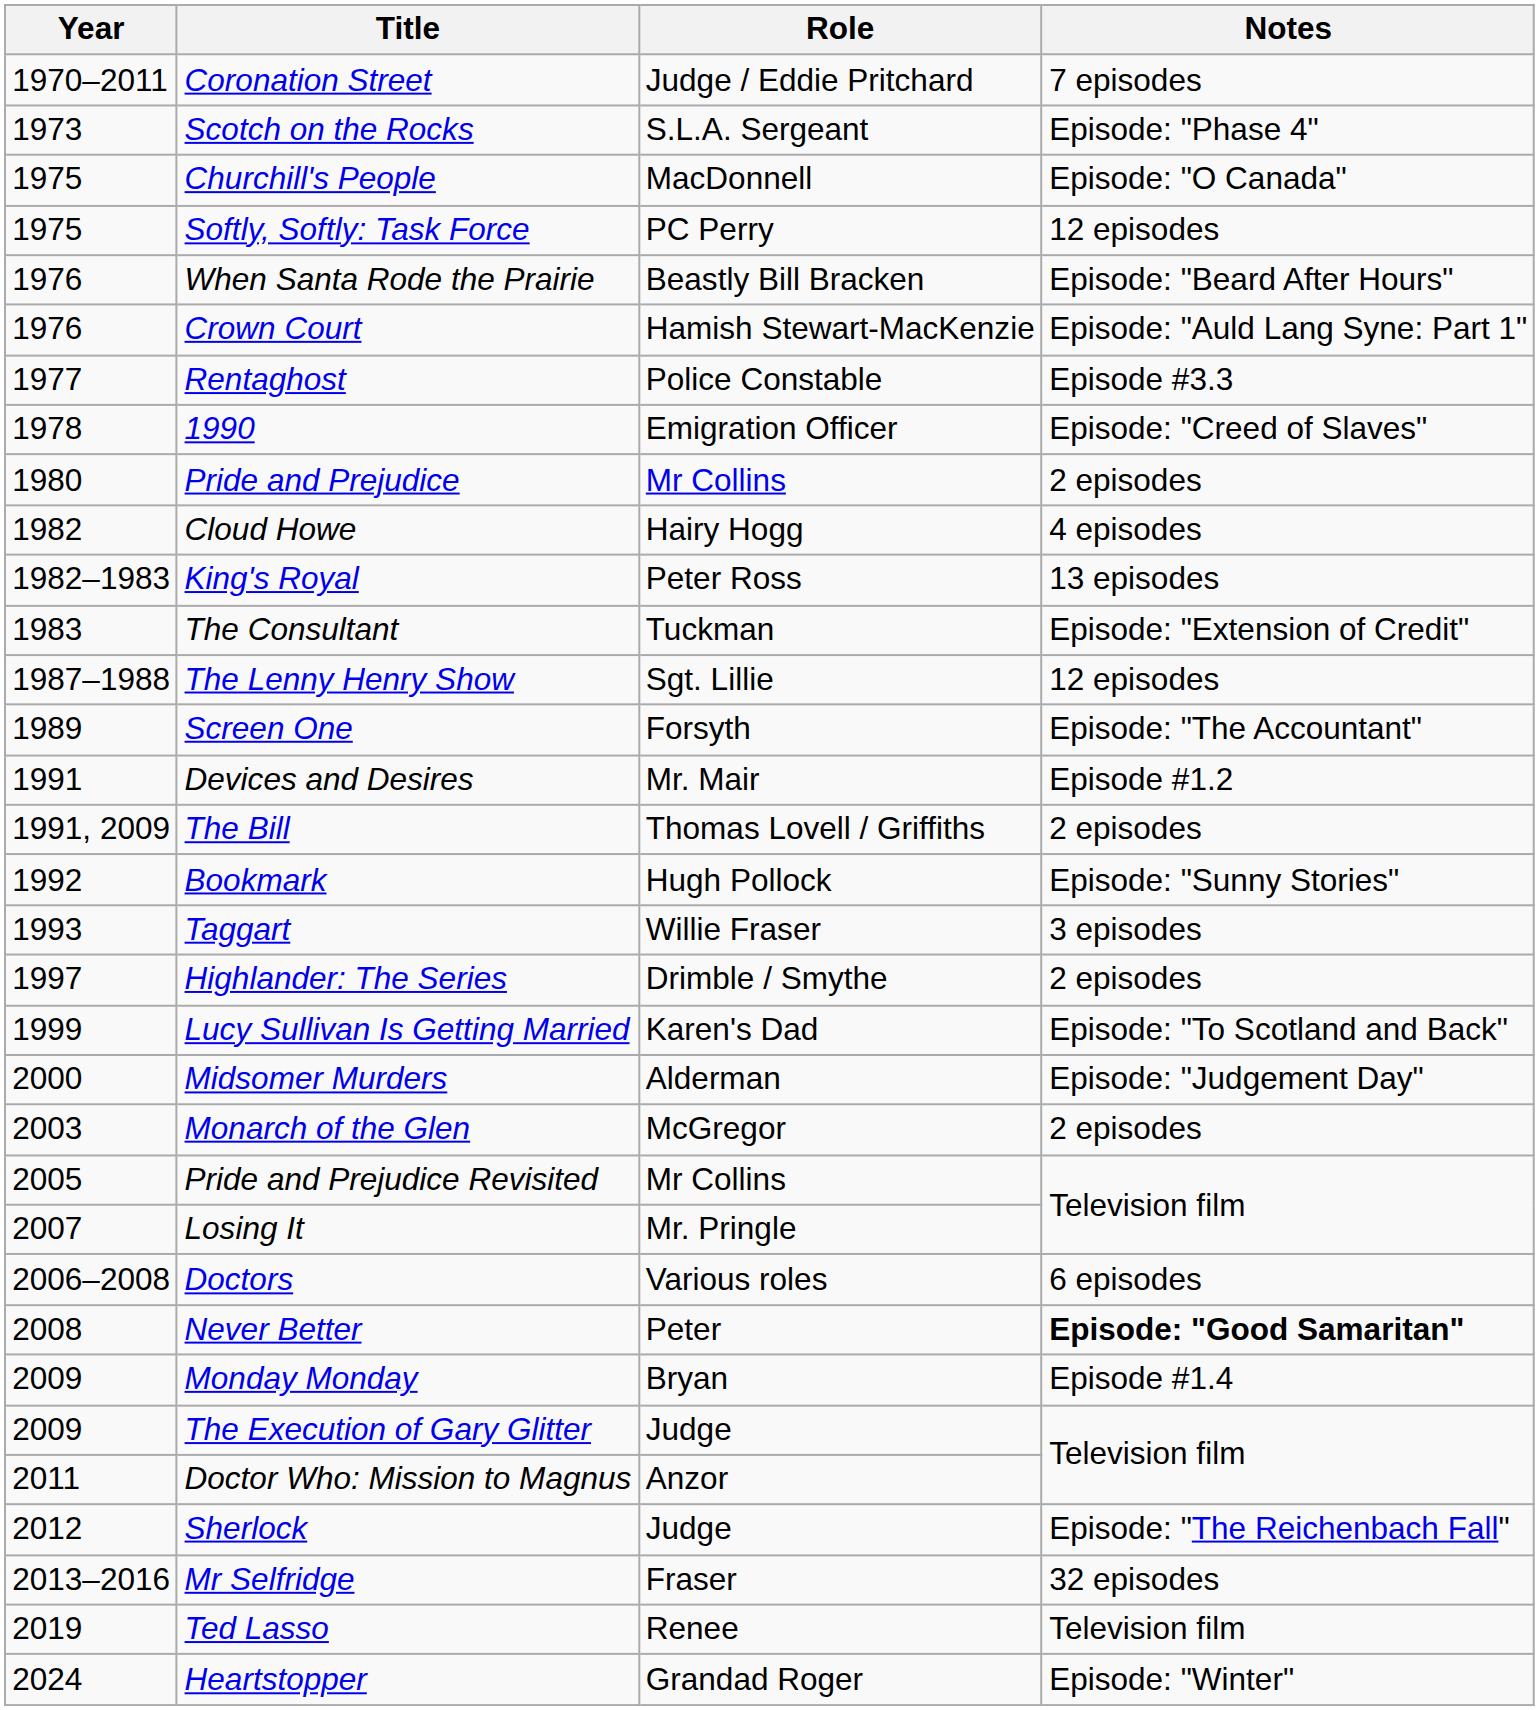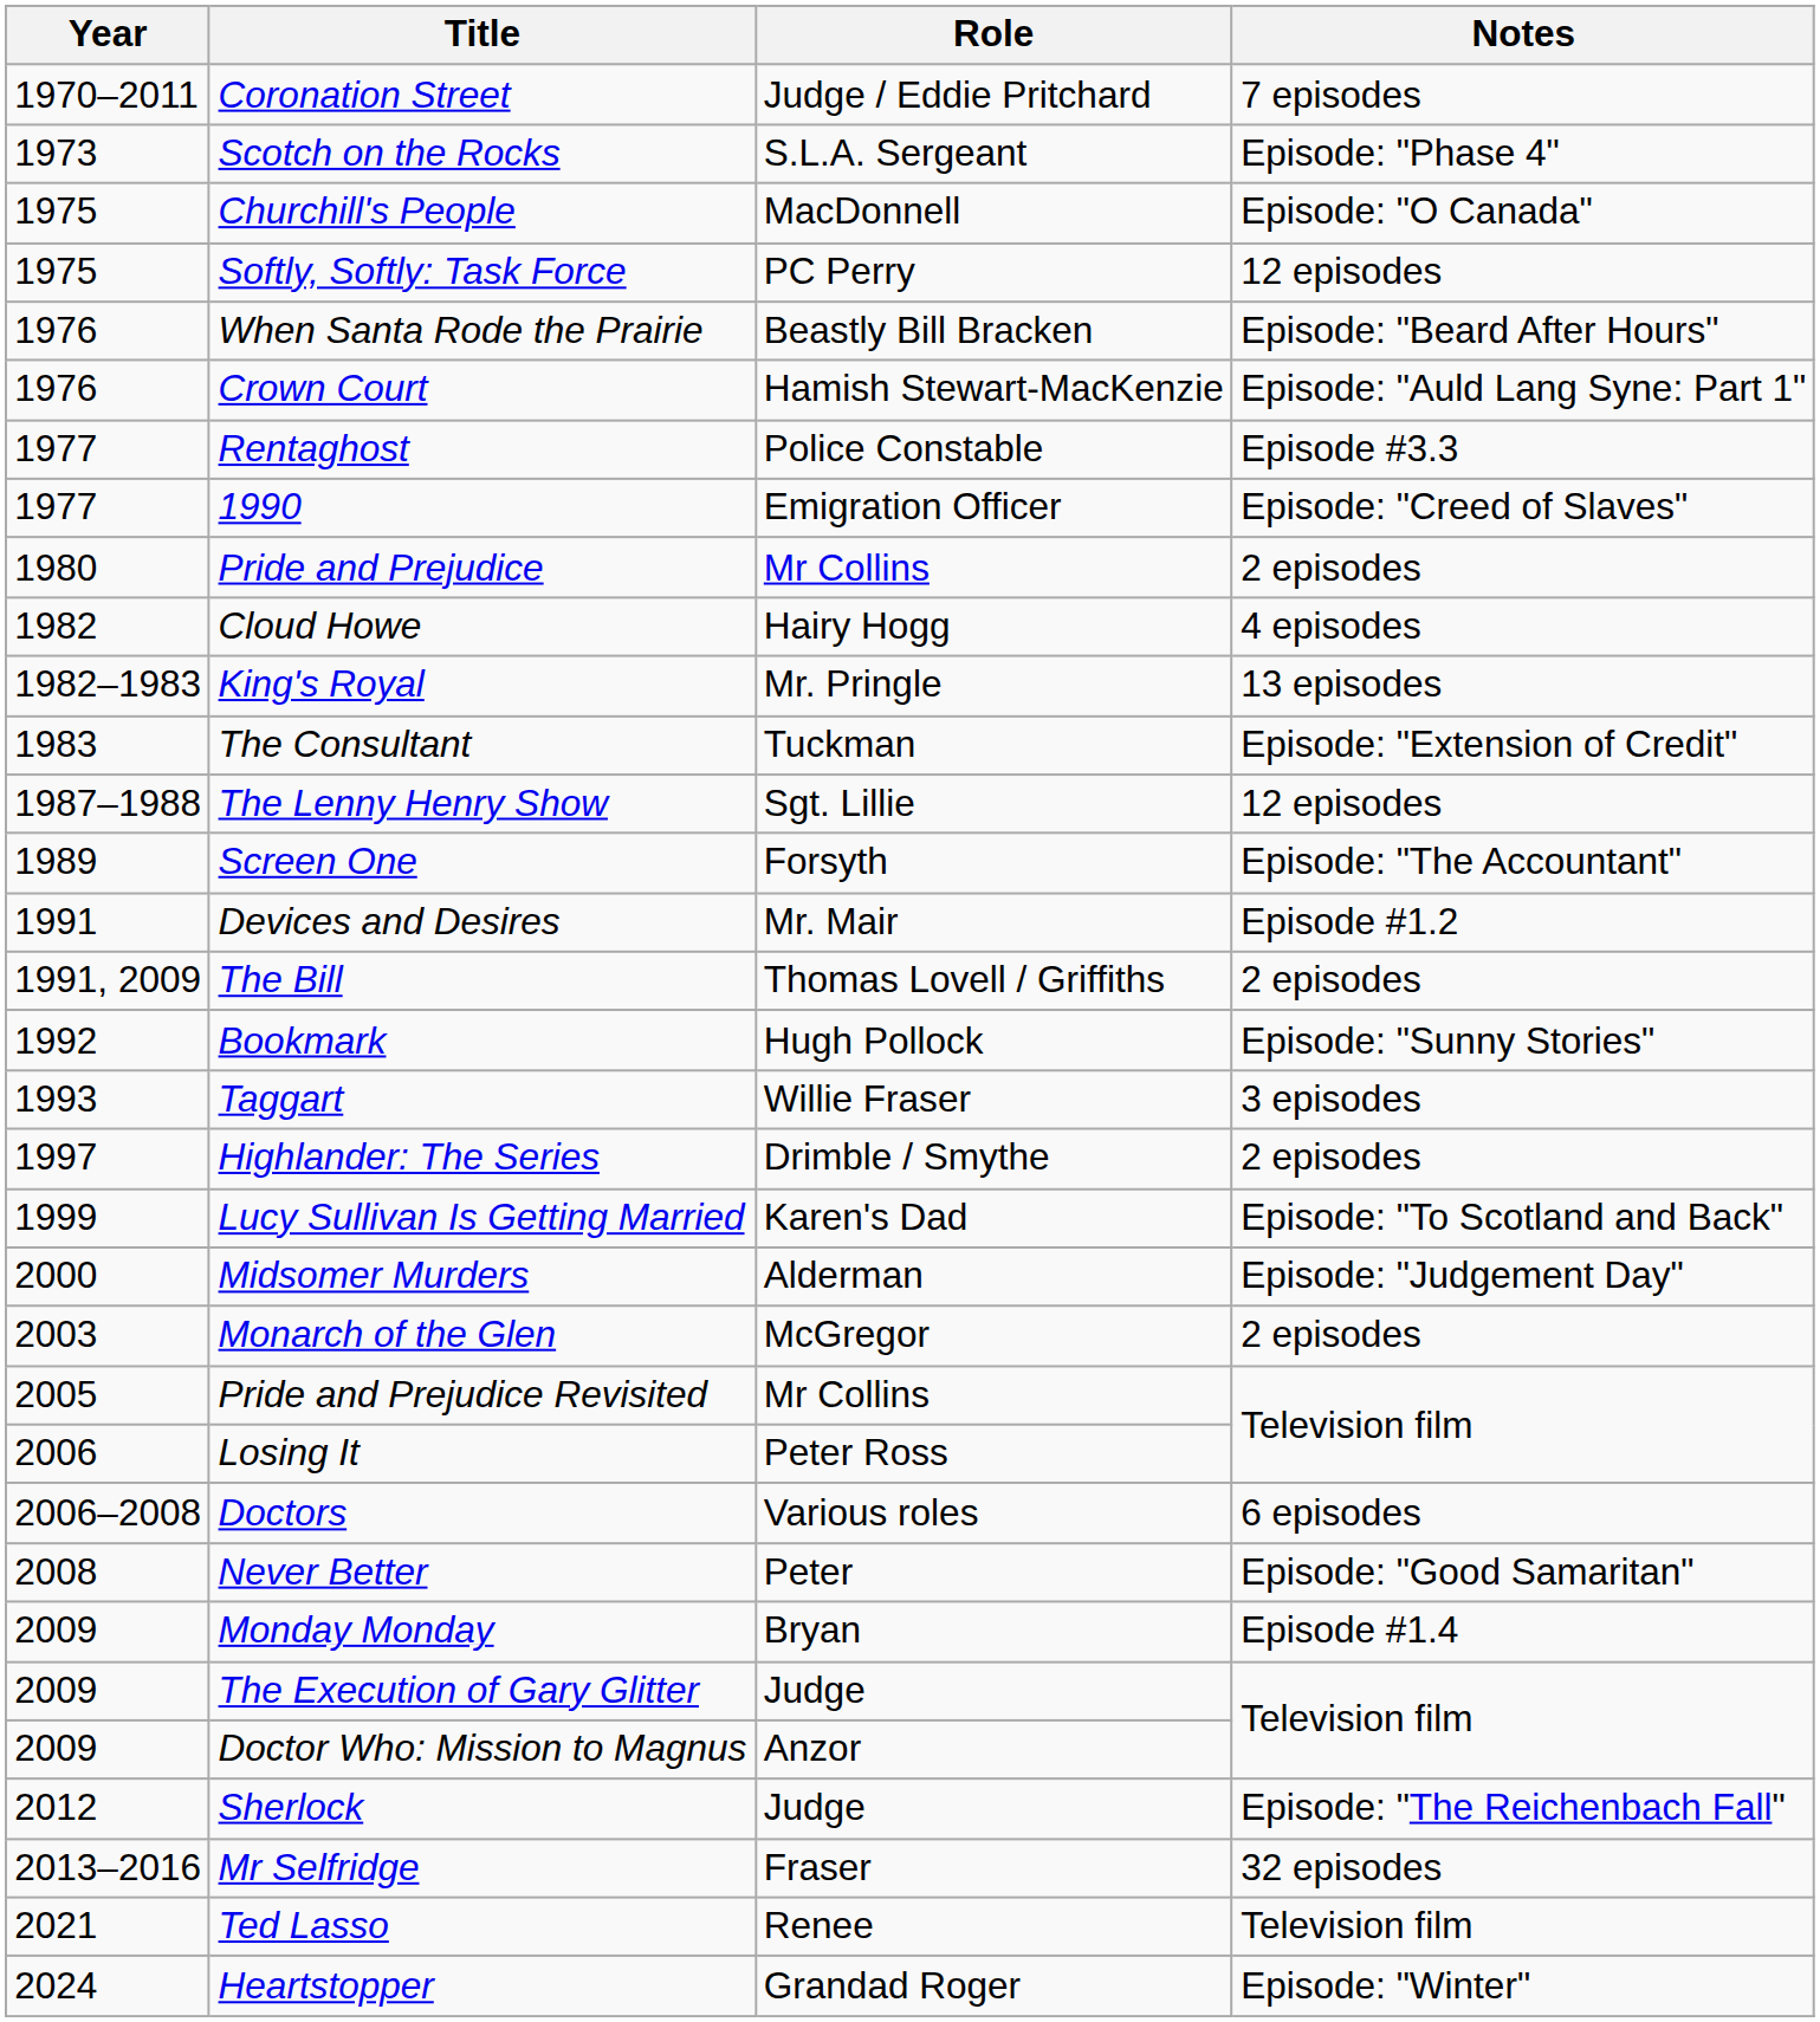 <table class="wikitable sortable">
 <tr>
 <th>Year</th>
 <th>Title</th>
 <th>Role</th>
 <th>Notes</th>
 </tr>
 <tr>
 <td>1970–2011</td>
 <td><em><a href='#'>Coronation Street</a></em></td>
 <td>Judge / Eddie Pritchard</td>
 <td>7 episodes</td>
 </tr>
 <tr>
 <td>1973</td>
 <td><em><a href='#'>Scotch on the Rocks</a></em></td>
 <td>S.L.A. Sergeant</td>
 <td>Episode: "Phase 4"</td>
 </tr>
 <tr>
 <td>1975</td>
 <td><em><a href='#'>Churchill's People</a></em></td>
 <td>MacDonnell</td>
 <td>Episode: "O Canada"</td>
 </tr>
 <tr>
 <td>1975</td>
 <td><em><a href='#'>Softly, Softly: Task Force</a></em></td>
 <td>PC Perry</td>
 <td>12 episodes</td>
 </tr>
 <tr>
 <td>1976</td>
 <td><em>When Santa Rode the Prairie</em></td>
 <td>Beastly Bill Bracken</td>
 <td>Episode: "Beard After Hours"</td>
 </tr>
 <tr>
 <td>1976</td>
 <td><a href='#'><em>Crown Court</em></a></td>
 <td>Hamish Stewart-MacKenzie</td>
 <td>Episode: "Auld Lang Syne: Part 1"</td>
 </tr>
 <tr>
 <td>1977</td>
 <td><em><a href='#'>Rentaghost</a></em></td>
 <td>Police Constable</td>
 <td>Episode #3.3</td>
 </tr>
 <tr>
-<td>1978</td>
+<td>1977</td>
 <td><a href='#'><em>1990</em></a></td>
 <td>Emigration Officer</td>
 <td>Episode: "Creed of Slaves"</td>
 </tr>
 <tr>
 <td>1980</td>
 <td><a href='#'><em>Pride and Prejudice</em></a></td>
 <td><a href='#'>Mr Collins</a></td>
 <td>2 episodes</td>
 </tr>
 <tr>
 <td>1982</td>
 <td><em>Cloud Howe</em></td>
 <td>Hairy Hogg</td>
 <td>4 episodes</td>
 </tr>
 <tr>
 <td>1982–1983</td>
 <td><a href='#'><em>King's Royal</em></a></td>
-<td>Peter Ross</td>
+<td>Mr. Pringle</td>
 <td>13 episodes</td>
 </tr>
 <tr>
 <td>1983</td>
 <td><em>The Consultant</em></td>
 <td>Tuckman</td>
 <td>Episode: "Extension of Credit"</td>
 </tr>
 <tr>
 <td>1987–1988</td>
 <td><em><a href='#'>The Lenny Henry Show</a></em></td>
 <td>Sgt. Lillie</td>
 <td>12 episodes</td>
 </tr>
 <tr>
 <td>1989</td>
 <td><em><a href='#'>Screen One</a></em></td>
 <td>Forsyth</td>
 <td>Episode: "The Accountant"</td>
 </tr>
 <tr>
 <td>1991</td>
 <td><em>Devices and Desires</em></td>
 <td>Mr. Mair</td>
 <td>Episode #1.2</td>
 </tr>
 <tr>
 <td>1991, 2009</td>
 <td><em><a href='#'>The Bill</a></em></td>
 <td>Thomas Lovell / Griffiths</td>
 <td>2 episodes</td>
 </tr>
 <tr>
 <td>1992</td>
 <td><a href='#'><em>Bookmark</em></a></td>
 <td>Hugh Pollock</td>
 <td>Episode: "Sunny Stories"</td>
 </tr>
 <tr>
 <td>1993</td>
 <td><em><a href='#'>Taggart</a></em></td>
 <td>Willie Fraser</td>
 <td>3 episodes</td>
 </tr>
 <tr>
 <td>1997</td>
 <td><em><a href='#'>Highlander: The Series</a></em></td>
 <td>Drimble / Smythe</td>
 <td>2 episodes</td>
 </tr>
 <tr>
 <td>1999</td>
 <td><em><a href='#'>Lucy Sullivan Is Getting Married</a></em></td>
 <td>Karen's Dad</td>
 <td>Episode: "To Scotland and Back"</td>
 </tr>
 <tr>
 <td>2000</td>
 <td><em><a href='#'>Midsomer Murders</a></em></td>
 <td>Alderman</td>
 <td>Episode: "Judgement Day"</td>
 </tr>
 <tr>
 <td>2003</td>
 <td><a href='#'><em>Monarch of the Glen</em></a></td>
 <td>McGregor</td>
 <td>2 episodes</td>
 </tr>
 <tr>
 <td>2005</td>
 <td><em>Pride and Prejudice Revisited</em></td>
 <td>Mr Collins</td>
 <td rowspan="2">Television film</td>
 </tr>
 <tr>
-<td>2007</td>
+<td>2006</td>
 <td><em>Losing It</em></td>
-<td>Mr. Pringle</td>
+<td>Peter Ross</td>
 </tr>
 <tr>
 <td>2006–2008</td>
 <td><a href='#'><em>Doctors</em></a></td>
 <td>Various roles</td>
 <td>6 episodes</td>
 </tr>
 <tr>
 <td>2008</td>
 <td><em><a href='#'>Never Better</a></em></td>
 <td>Peter</td>
-<td><strong>Episode: "Good Samaritan"</strong></td>
+<td>Episode: "Good Samaritan"</td>
 </tr>
 <tr>
 <td>2009</td>
 <td><em><a href='#'>Monday Monday</a></em></td>
 <td>Bryan</td>
 <td>Episode #1.4</td>
 </tr>
 <tr>
 <td>2009</td>
 <td><em><a href='#'>The Execution of Gary Glitter</a></em></td>
 <td>Judge</td>
 <td rowspan="2">Television film</td>
 </tr>
 <tr>
-<td>2011</td>
+<td>2009</td>
 <td><em>Doctor Who: Mission to Magnus</em></td>
 <td>Anzor</td>
 </tr>
 <tr>
 <td>2012</td>
 <td><a href='#'><em>Sherlock</em></a></td>
 <td>Judge</td>
 <td>Episode: "<a href='#'>The Reichenbach Fall</a>"</td>
 </tr>
 <tr>
 <td>2013–2016</td>
 <td><em><a href='#'>Mr Selfridge</a></em></td>
 <td>Fraser</td>
 <td>32 episodes</td>
 </tr>
 <tr>
-<td>2019</td>
+<td>2021</td>
 <td><em><a href='#'>Ted Lasso</a></em></td>
 <td>Renee</td>
 <td>Television film</td>
 </tr>
 <tr>
 <td>2024</td>
 <td><em><a href='#'>Heartstopper</a></em></td>
 <td>Grandad Roger</td>
 <td>Episode: "Winter"</td>
 </tr>
 </table>
